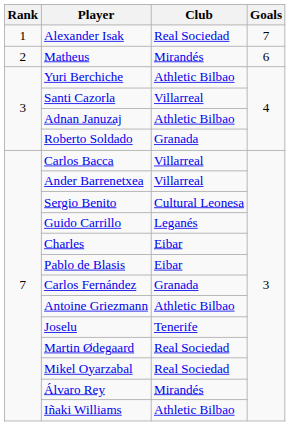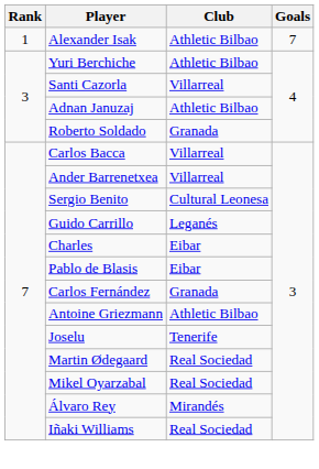 <table class="wikitable" style="text-align:center">
 <tr>
 <th>Rank</th>
 <th>Player</th>
 <th>Club</th>
 <th>Goals</th>
 </tr>
 <tr>
 <td>1</td>
 <td align="left"> <a href='#'>Alexander Isak</a></td>
-<td align="left"><a href='#'>Real Sociedad</a></td>
+<td align="left"><a href='#'>Athletic Bilbao</a></td>
 <td>7</td>
-</tr>
-<tr>
-<td>2</td>
-<td align="left"> <a href='#'>Matheus</a></td>
-<td align="left"><a href='#'>Mirandés</a></td>
-<td>6</td>
 </tr>
 <tr>
 <td rowspan=4>3</td>
 <td align="left"> <a href='#'>Yuri Berchiche</a></td>
 <td align="left"><a href='#'>Athletic Bilbao</a></td>
 <td rowspan=4>4</td>
 </tr>
 <tr>
 <td align="left"> <a href='#'>Santi Cazorla</a></td>
 <td align="left"><a href='#'>Villarreal</a></td>
 </tr>
 <tr>
 <td align="left"> <a href='#'>Adnan Januzaj</a></td>
 <td align="left"><a href='#'>Athletic Bilbao</a></td>
 </tr>
 <tr>
 <td align="left"> <a href='#'>Roberto Soldado</a></td>
 <td align="left"><a href='#'>Granada</a></td>
 </tr>
 <tr>
 <td rowspan=13>7</td>
 <td align="left"> <a href='#'>Carlos Bacca</a></td>
 <td align="left"><a href='#'>Villarreal</a></td>
 <td rowspan=13>3</td>
 </tr>
 <tr>
 <td align="left"> <a href='#'>Ander Barrenetxea</a></td>
 <td align="left"><a href='#'>Villarreal</a></td>
 </tr>
 <tr>
 <td align="left"> <a href='#'>Sergio Benito</a></td>
 <td align="left"><a href='#'>Cultural Leonesa</a></td>
 </tr>
 <tr>
 <td align="left"> <a href='#'>Guido Carrillo</a></td>
 <td align="left"><a href='#'>Leganés</a></td>
 </tr>
 <tr>
 <td align="left"> <a href='#'>Charles</a></td>
 <td align="left"><a href='#'>Eibar</a></td>
 </tr>
 <tr>
 <td align="left"> <a href='#'>Pablo de Blasis</a></td>
 <td align="left"><a href='#'>Eibar</a></td>
 </tr>
 <tr>
 <td align="left"> <a href='#'>Carlos Fernández</a></td>
 <td align="left"><a href='#'>Granada</a></td>
 </tr>
 <tr>
 <td align="left"> <a href='#'>Antoine Griezmann</a></td>
 <td align="left"><a href='#'>Athletic Bilbao</a></td>
 </tr>
 <tr>
 <td align="left"> <a href='#'>Joselu</a></td>
 <td align="left"><a href='#'>Tenerife</a></td>
 </tr>
 <tr>
 <td align="left"> <a href='#'>Martin Ødegaard</a></td>
 <td align="left"><a href='#'>Real Sociedad</a></td>
 </tr>
 <tr>
 <td align="left"> <a href='#'>Mikel Oyarzabal</a></td>
 <td align="left"><a href='#'>Real Sociedad</a></td>
 </tr>
 <tr>
 <td align="left"> <a href='#'>Álvaro Rey</a></td>
 <td align="left"><a href='#'>Mirandés</a></td>
 </tr>
 <tr>
 <td align="left"> <a href='#'>Iñaki Williams</a></td>
-<td align="left"><a href='#'>Athletic Bilbao</a></td>
+<td align="left"><a href='#'>Real Sociedad</a></td>
 </tr>
 </table>
